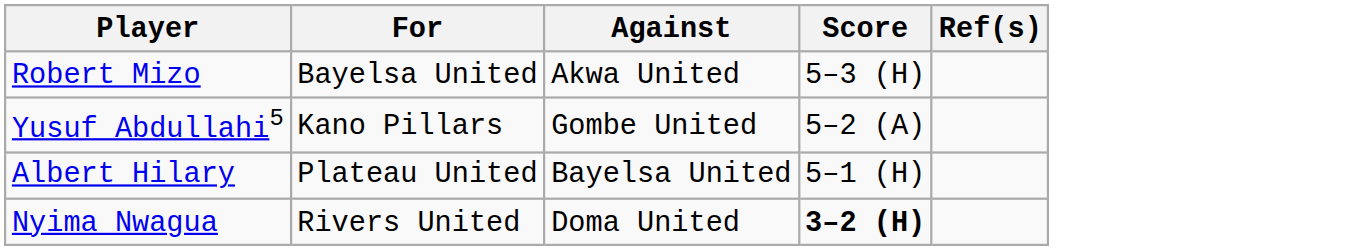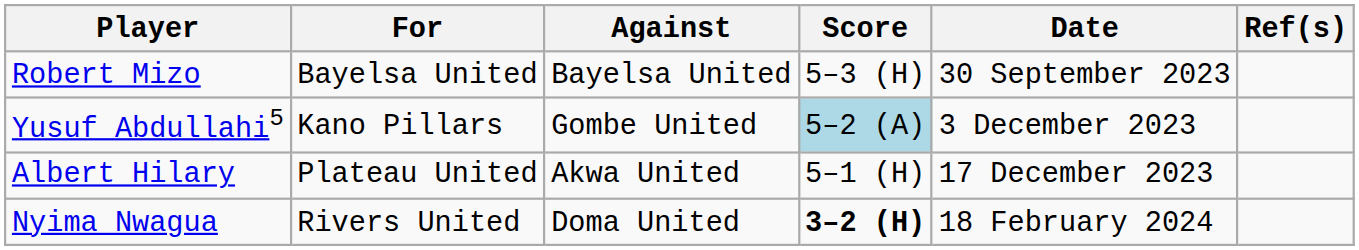 <table class="wikitable">
 <tr>
 <th>Player</th>
 <th>For</th>
 <th>Against</th>
 <th>Score</th>
+<th>Date</th>
 <th>Ref(s)</th>
 </tr>
 <tr>
 <td> <a href='#'>Robert Mizo</a></td>
 <td>Bayelsa United</td>
-<td>Akwa United</td>
+<td>Bayelsa United</td>
 <td>5–3 (H)</td>
+<td>30 September 2023</td>
 <td style="text-align:center"></td>
 </tr>
 <tr>
 <td> <a href='#'>Yusuf Abdullahi</a><sup>5</sup></td>
 <td>Kano Pillars</td>
 <td>Gombe United</td>
-<td>5–2 (A)</td>
+<td style="background: lightblue;">5–2 (A)</td>
+<td>3 December 2023</td>
 <td style="text-align:center"></td>
 </tr>
 <tr>
 <td> <a href='#'>Albert Hilary</a></td>
 <td>Plateau United</td>
-<td>Bayelsa United</td>
+<td>Akwa United</td>
 <td>5–1 (H)</td>
+<td>17 December 2023</td>
 <td style="text-align:center"></td>
 </tr>
 <tr>
 <td> <a href='#'>Nyima Nwagua</a></td>
 <td>Rivers United</td>
 <td>Doma United</td>
 <td><strong>3–2 (H)</strong></td>
+<td>18 February 2024</td>
 <td style="text-align:center"></td>
 </tr>
 </table>
